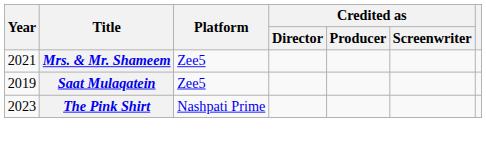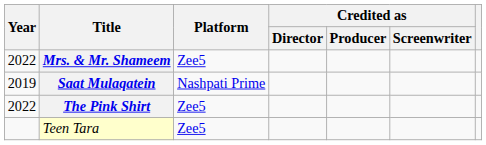 <table class="wikitable plainrowheaders">
 <tr>
 <th scope="col" rowspan="2">Year</th>
 <th rowspan="2" scope="col">Title</th>
 <th rowspan="2" scope="col" class="unsortable">Platform</th>
 <th colspan="3" scope="col">Credited as</th>
 <th rowspan="2" scope="col" class="unsortable"></th>
 </tr>
 <tr>
 <th>Director</th>
 <th>Producer</th>
 <th>Screenwriter</th>
 </tr>
 <tr>
-<td>2021</td>
+<td>2022</td>
 <th scope=row><em><a href='#'>Mrs. & Mr. Shameem</a></em></th>
 <td><a href='#'>Zee5</a></td>
 <td></td>
 <td></td>
 <td></td>
 <td></td>
 </tr>
 <tr>
 <td>2019</td>
 <th scope=row><em><a href='#'>Saat Mulaqatein</a></em></th>
+<td><a href='#'>Nashpati Prime</a></td>
+<td></td>
+<td></td>
+<td></td>
+<td></td>
+</tr>
+<tr>
+<td>2022</td>
+<th scope=row><em><a href='#'>The Pink Shirt</a></em></th>
 <td><a href='#'>Zee5</a></td>
 <td></td>
 <td></td>
 <td></td>
 <td></td>
 </tr>
 <tr>
-<td>2023</td>
-<th scope=row><em><a href='#'>The Pink Shirt</a></em></th>
-<td><a href='#'>Nashpati Prime</a></td>
+<td></td>
+<td scope="row" style="background:#FFFFCC;"><em>Teen Tara</em> </td>
+<td><a href='#'>Zee5</a></td>
 <td></td>
 <td></td>
 <td></td>
 <td></td>
 </tr>
 </table>
